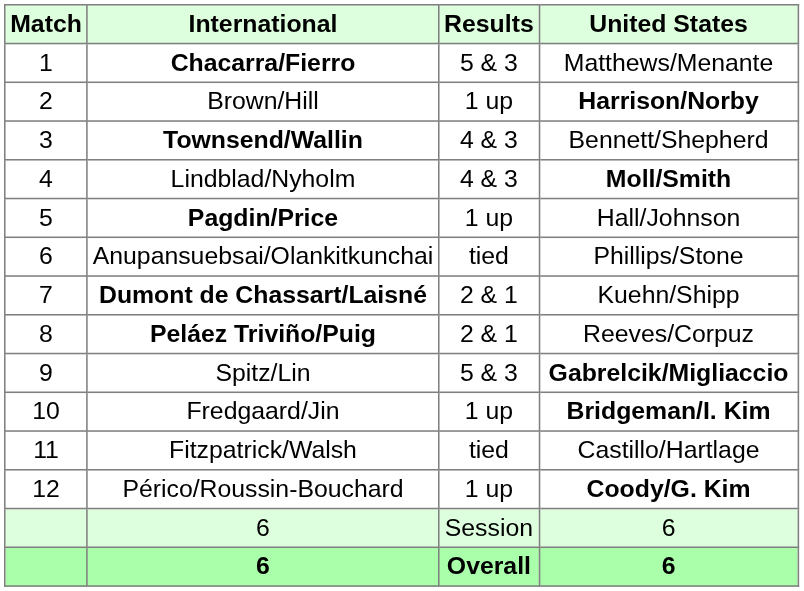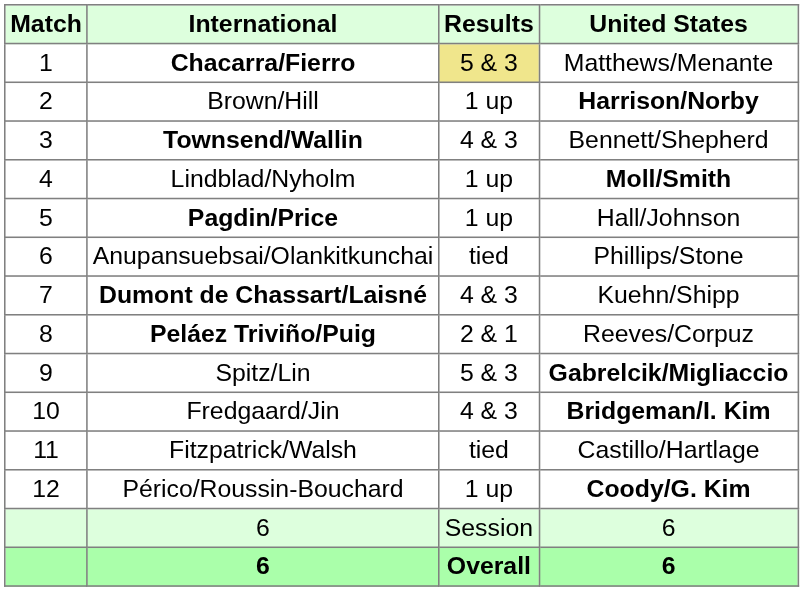 <table border="1" cellpadding="3" style="border-collapse:collapse; text-align:center;">
 <tr style="background:#ddffdd;">
 <th>Match</th>
 <th width="160">International</th>
 <th>Results</th>
 <th width="160">United States</th>
 </tr>
 <tr>
 <td>1</td>
 <td><strong>Chacarra/Fierro</strong></td>
-<td>5 & 3</td>
+<td style="background: khaki;">5 & 3</td>
 <td>Matthews/Menante</td>
 </tr>
 <tr>
 <td>2</td>
 <td>Brown/Hill</td>
 <td>1 up</td>
 <td><strong>Harrison/Norby</strong></td>
 </tr>
 <tr>
 <td>3</td>
 <td><strong>Townsend/Wallin</strong></td>
 <td>4 & 3</td>
 <td>Bennett/Shepherd</td>
 </tr>
 <tr>
 <td>4</td>
 <td>Lindblad/Nyholm</td>
-<td>4 & 3</td>
+<td>1 up</td>
 <td><strong>Moll/Smith</strong></td>
 </tr>
 <tr>
 <td>5</td>
 <td><strong>Pagdin/Price</strong></td>
 <td>1 up</td>
 <td>Hall/Johnson</td>
 </tr>
 <tr>
 <td>6</td>
 <td>Anupansuebsai/Olankitkunchai</td>
 <td>tied</td>
 <td>Phillips/Stone</td>
 </tr>
 <tr>
 <td>7</td>
 <td><strong>Dumont de Chassart/Laisné</strong></td>
-<td>2 & 1</td>
+<td>4 & 3</td>
 <td>Kuehn/Shipp</td>
 </tr>
 <tr>
 <td>8</td>
 <td><strong>Peláez Triviño/Puig</strong></td>
 <td>2 & 1</td>
 <td>Reeves/Corpuz</td>
 </tr>
 <tr>
 <td>9</td>
 <td>Spitz/Lin</td>
 <td>5 & 3</td>
 <td><strong>Gabrelcik/Migliaccio</strong></td>
 </tr>
 <tr>
 <td>10</td>
 <td>Fredgaard/Jin</td>
-<td>1 up</td>
+<td>4 & 3</td>
 <td><strong>Bridgeman/I. Kim</strong></td>
 </tr>
 <tr>
 <td>11</td>
 <td>Fitzpatrick/Walsh</td>
 <td>tied</td>
 <td>Castillo/Hartlage</td>
 </tr>
 <tr>
 <td>12</td>
 <td>Périco/Roussin-Bouchard</td>
 <td>1 up</td>
 <td><strong>Coody/G. Kim</strong></td>
 </tr>
 <tr style="background:#ddffdd;">
 <td></td>
 <td>6</td>
 <td>Session</td>
 <td>6</td>
 </tr>
 <tr style="background:#aaffaa;">
 <th></th>
 <th>6</th>
 <th>Overall</th>
 <th>6</th>
 </tr>
 </table>
